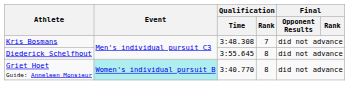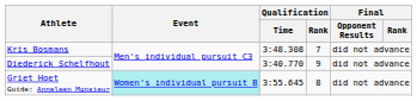 <table class="wikitable" style="font-size:90%">
 <tr>
 <th rowspan=2>Athlete</th>
 <th rowspan=2>Event</th>
 <th colspan=2>Qualification</th>
 <th colspan=2>Final</th>
 </tr>
 <tr style="font-size:95%">
 <th>Time</th>
 <th>Rank</th>
 <th>Opponent<br>Results</th>
 <th>Rank</th>
 </tr>
 <tr align=center>
 <td align=left><a href='#'>Kris Bosmans</a></td>
 <td align=left rowspan=2><a href='#'>Men's individual pursuit C3</a></td>
 <td>3:48.308</td>
 <td>7</td>
 <td colspan=2>did not advance</td>
 </tr>
 <tr align=center>
 <td align=left><a href='#'>Diederick Schelfhout</a></td>
-<td>3:55.645</td>
-<td>8</td>
+<td>3:40.770</td>
+<td>9</td>
 <td colspan=2>did not advance</td>
 </tr>
 <tr align=center>
 <td align=left><a href='#'>Griet Hoet</a><br><small>Guide: <a href='#'>Anneleen Monsieur</a></small></td>
 <td align=left style="background: paleturquoise;"><a href='#'>Women's individual pursuit B</a></td>
-<td>3:40.770</td>
+<td>3:55.645</td>
 <td>8</td>
 <td colspan=2>did not advance</td>
 </tr>
 </table>
